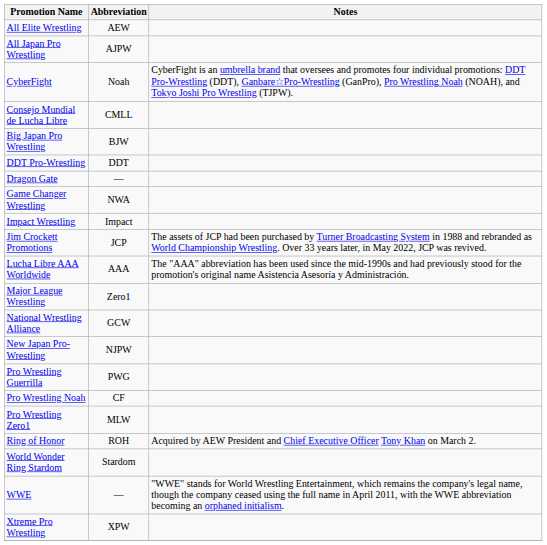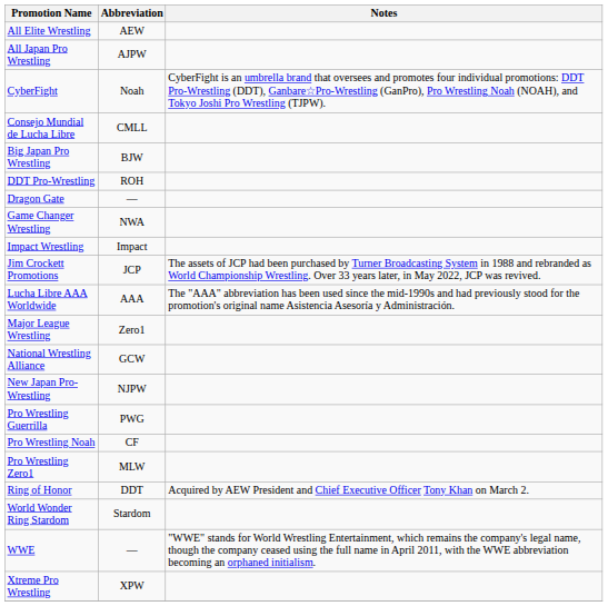 <table class="wikitable">
 <tr>
 <th>Promotion Name</th>
 <th>Abbreviation</th>
 <th>Notes</th>
 </tr>
 <tr>
 <td><a href='#'>All Elite Wrestling</a></td>
 <td style="text-align: center;">AEW</td>
 <td></td>
 </tr>
 <tr>
 <td><a href='#'>All Japan Pro Wrestling</a></td>
 <td style="text-align: center;">AJPW</td>
 <td></td>
 </tr>
 <tr>
 <td><a href='#'>CyberFight</a></td>
 <td style="text-align: center;">Noah</td>
 <td>CyberFight is an <a href='#'>umbrella brand</a> that oversees and promotes four individual promotions: <a href='#'>DDT Pro-Wrestling</a> (DDT), <a href='#'>Ganbare☆Pro-Wrestling</a> (GanPro), <a href='#'>Pro Wrestling Noah</a> (NOAH), and <a href='#'>Tokyo Joshi Pro Wrestling</a> (TJPW).</td>
 </tr>
 <tr>
 <td><a href='#'>Consejo Mundial de Lucha Libre</a></td>
 <td style="text-align: center;">CMLL</td>
 <td></td>
 </tr>
 <tr>
 <td><a href='#'>Big Japan Pro Wrestling</a></td>
 <td style="text-align: center;">BJW</td>
 <td></td>
 </tr>
 <tr>
 <td><a href='#'>DDT Pro-Wrestling</a></td>
-<td style="text-align: center;">DDT</td>
+<td style="text-align: center;">ROH</td>
 <td></td>
 </tr>
 <tr>
 <td><a href='#'>Dragon Gate</a></td>
 <td style="text-align: center;">—</td>
 <td></td>
 </tr>
 <tr>
 <td><a href='#'>Game Changer Wrestling</a></td>
 <td style="text-align: center;">NWA</td>
 <td></td>
 </tr>
 <tr>
 <td><a href='#'>Impact Wrestling</a></td>
 <td style="text-align: center;">Impact</td>
 <td></td>
 </tr>
 <tr>
 <td><a href='#'>Jim Crockett Promotions</a></td>
 <td style="text-align: center;">JCP</td>
 <td>The assets of JCP had been purchased by <a href='#'>Turner Broadcasting System</a> in 1988 and rebranded as <a href='#'>World Championship Wrestling</a>. Over 33 years later, in May 2022, JCP was revived.</td>
 </tr>
 <tr>
 <td><a href='#'>Lucha Libre AAA Worldwide</a></td>
 <td style="text-align: center;">AAA</td>
 <td>The "AAA" abbreviation has been used since the mid-1990s and had previously stood for the promotion's original name Asistencia Asesoría y Administración.</td>
 </tr>
 <tr>
 <td><a href='#'>Major League Wrestling</a></td>
 <td style="text-align: center;">Zero1</td>
 <td></td>
 </tr>
 <tr>
 <td><a href='#'>National Wrestling Alliance</a></td>
 <td style="text-align: center;">GCW</td>
 <td></td>
 </tr>
 <tr>
 <td><a href='#'>New Japan Pro-Wrestling</a></td>
 <td style="text-align: center;">NJPW</td>
 <td></td>
 </tr>
 <tr>
 <td><a href='#'>Pro Wrestling Guerrilla</a></td>
 <td style="text-align: center;">PWG</td>
 <td></td>
 </tr>
 <tr>
 <td><a href='#'>Pro Wrestling Noah</a></td>
 <td style="text-align: center;">CF</td>
 <td></td>
 </tr>
 <tr>
 <td><a href='#'>Pro Wrestling Zero1</a></td>
 <td style="text-align: center;">MLW</td>
 <td></td>
 </tr>
 <tr>
 <td><a href='#'>Ring of Honor</a></td>
-<td style="text-align: center;">ROH</td>
+<td style="text-align: center;">DDT</td>
 <td>Acquired by AEW President and <a href='#'>Chief Executive Officer</a> <a href='#'>Tony Khan</a> on March 2.</td>
 </tr>
 <tr>
 <td><a href='#'>World Wonder Ring Stardom</a></td>
 <td style="text-align: center;">Stardom</td>
 <td></td>
 </tr>
 <tr>
 <td><a href='#'>WWE</a></td>
 <td style="text-align: center;">—</td>
 <td>"WWE" stands for World Wrestling Entertainment, which remains the company's legal name, though the company ceased using the full name in April 2011, with the WWE abbreviation becoming an <a href='#'>orphaned initialism</a>.<br></td>
 </tr>
 <tr>
 <td><a href='#'>Xtreme Pro Wrestling</a></td>
 <td style="text-align: center;">XPW</td>
 <td></td>
 </tr>
 <tr>
 </tr>
 </table>
